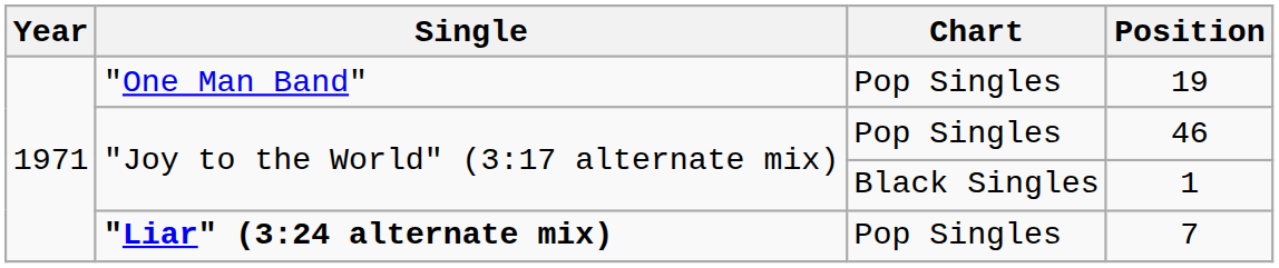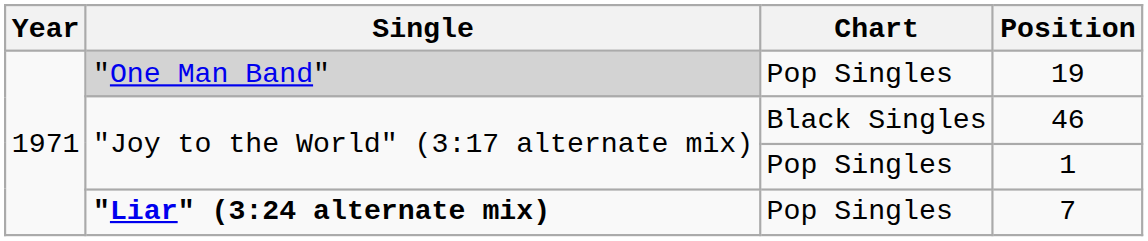 <table class="wikitable">
 <tr>
 <th>Year</th>
 <th>Single</th>
 <th>Chart</th>
 <th>Position</th>
 </tr>
 <tr>
 <td rowspan="4">1971</td>
-<td>"<a href='#'>One Man Band</a>"</td>
+<td style="background: lightgrey;">"<a href='#'>One Man Band</a>"</td>
 <td>Pop Singles</td>
 <td align="center">19</td>
 </tr>
 <tr>
 <td rowspan="2">"Joy to the World" (3:17 alternate mix)</td>
-<td>Pop Singles</td>
+<td>Black Singles</td>
 <td align="center">46</td>
 </tr>
 <tr>
-<td>Black Singles</td>
+<td>Pop Singles</td>
 <td align="center">1</td>
 </tr>
 <tr>
 <td><strong>"<a href='#'>Liar</a>" (3:24 alternate mix)</strong></td>
 <td>Pop Singles</td>
 <td align="center">7</td>
 </tr>
 </table>
